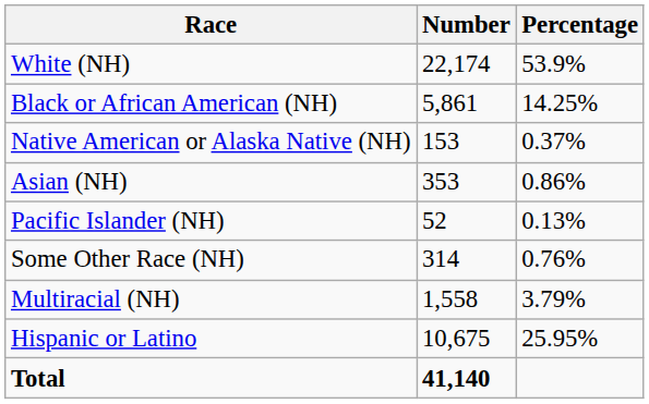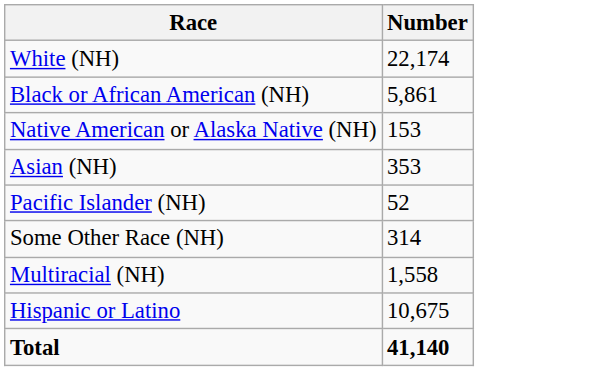 <table class="wikitable">
 <tr>
 <th>Race</th>
 <th>Number</th>
-<th>Percentage</th>
 </tr>
 <tr>
 <td><a href='#'>White</a> (NH)</td>
 <td>22,174</td>
-<td>53.9%</td>
 </tr>
 <tr>
 <td><a href='#'>Black or African American</a> (NH)</td>
 <td>5,861</td>
-<td>14.25%</td>
 </tr>
 <tr>
 <td><a href='#'>Native American</a> or <a href='#'>Alaska Native</a> (NH)</td>
 <td>153</td>
-<td>0.37%</td>
 </tr>
 <tr>
 <td><a href='#'>Asian</a> (NH)</td>
 <td>353</td>
-<td>0.86%</td>
 </tr>
 <tr>
 <td><a href='#'>Pacific Islander</a> (NH)</td>
 <td>52</td>
-<td>0.13%</td>
 </tr>
 <tr>
 <td>Some Other Race (NH)</td>
 <td>314</td>
-<td>0.76%</td>
 </tr>
 <tr>
 <td><a href='#'>Multiracial</a> (NH)</td>
 <td>1,558</td>
-<td>3.79%</td>
 </tr>
 <tr>
 <td><a href='#'>Hispanic or Latino</a></td>
 <td>10,675</td>
-<td>25.95%</td>
 </tr>
 <tr>
 <td><strong>Total</strong></td>
 <td><strong>41,140</strong></td>
-<td></td>
 </tr>
 </table>
